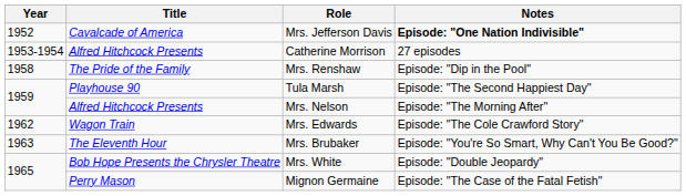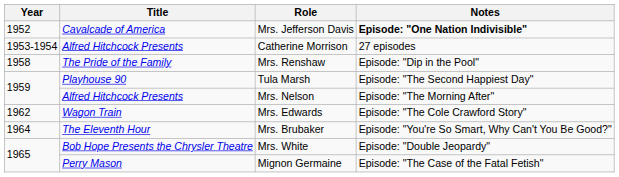 <table class="wikitable sortable sticky-header">
 <tr>
 <th>Year</th>
 <th>Title</th>
 <th>Role</th>
 <th>Notes</th>
 </tr>
 <tr>
 <td>1952</td>
 <td><em><a href='#'>Cavalcade of America</a></em></td>
 <td>Mrs. Jefferson Davis</td>
 <td><strong>Episode: "One Nation Indivisible"</strong></td>
 </tr>
 <tr>
 <td>1953-1954</td>
 <td><em><a href='#'>Alfred Hitchcock Presents</a></em></td>
 <td>Catherine Morrison</td>
 <td>27 episodes</td>
 </tr>
 <tr>
 <td>1958</td>
 <td data-sort-value="Pride of the Family, The"><em><a href='#'>The Pride of the Family</a></em></td>
 <td>Mrs. Renshaw</td>
 <td>Episode: "Dip in the Pool"</td>
 </tr>
 <tr>
 <td rowspan=2>1959</td>
 <td><em><a href='#'>Playhouse 90</a></em></td>
 <td>Tula Marsh</td>
 <td>Episode: "The Second Happiest Day"</td>
 </tr>
 <tr>
 <td><em><a href='#'>Alfred Hitchcock Presents</a></em></td>
 <td>Mrs. Nelson</td>
 <td>Episode: "The Morning After"</td>
 </tr>
 <tr>
 <td>1962</td>
 <td><em><a href='#'>Wagon Train</a></em></td>
 <td>Mrs. Edwards</td>
 <td>Episode: "The Cole Crawford Story"</td>
 </tr>
 <tr>
-<td>1963</td>
+<td>1964</td>
 <td data-sort-value="Eleventh Hour, The"><em><a href='#'>The Eleventh Hour</a></em></td>
 <td>Mrs. Brubaker</td>
 <td>Episode: "You're So Smart, Why Can't You Be Good?"</td>
 </tr>
 <tr>
 <td rowspan=2>1965</td>
 <td><em><a href='#'>Bob Hope Presents the Chrysler Theatre</a></em></td>
 <td>Mrs. White</td>
 <td>Episode: "Double Jeopardy"</td>
 </tr>
 <tr>
 <td><em><a href='#'>Perry Mason</a></em></td>
 <td>Mignon Germaine</td>
 <td>Episode: "The Case of the Fatal Fetish"</td>
 </tr>
 </table>
